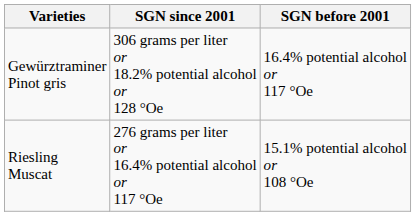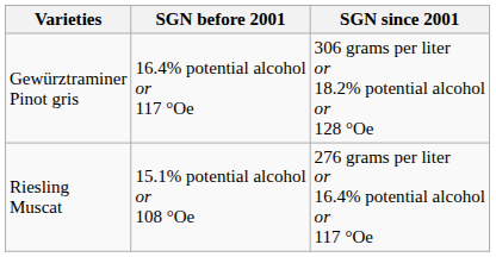 <table class="wikitable">
 <tr>
 <th>Varieties</th>
+<th>SGN before 2001</th>
 <th>SGN since 2001</th>
-<th>SGN before 2001</th>
 </tr>
 <tr>
 <td>Gewürztraminer <br> Pinot gris</td>
+<td>16.4% potential alcohol <br> <em>or</em> <br> 117 °Oe</td>
 <td>306 grams per liter <br> <em>or</em> <br> 18.2% potential alcohol <br> <em>or</em> <br> 128 °Oe</td>
-<td>16.4% potential alcohol <br> <em>or</em> <br> 117 °Oe</td>
 </tr>
 <tr>
 <td>Riesling <br> Muscat</td>
+<td>15.1% potential alcohol <br> <em>or</em> <br> 108 °Oe</td>
 <td>276 grams per liter <br> <em>or</em> <br> 16.4% potential alcohol <br> <em>or</em> <br> 117 °Oe</td>
-<td>15.1% potential alcohol <br> <em>or</em> <br> 108 °Oe</td>
 </tr>
 </table>
